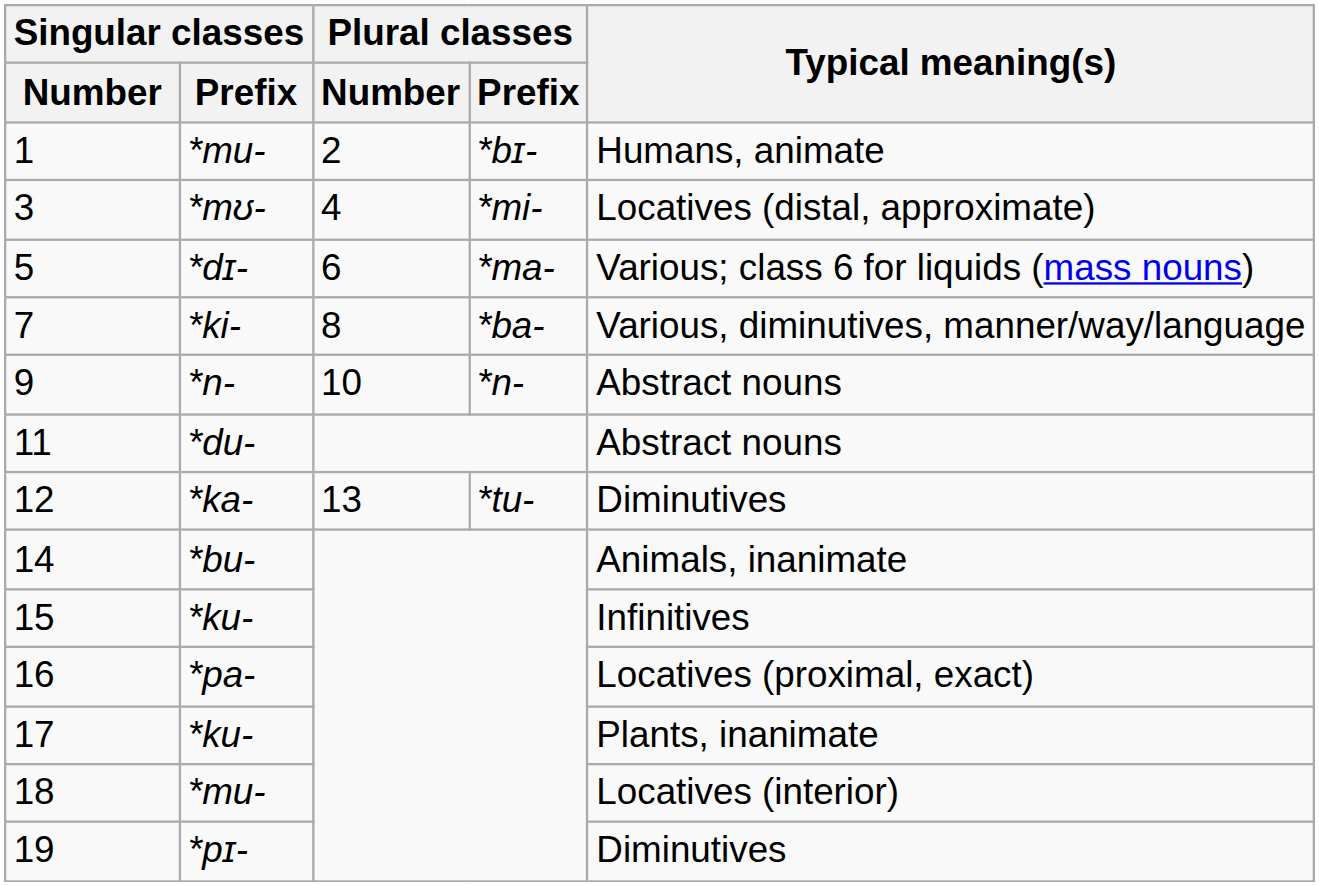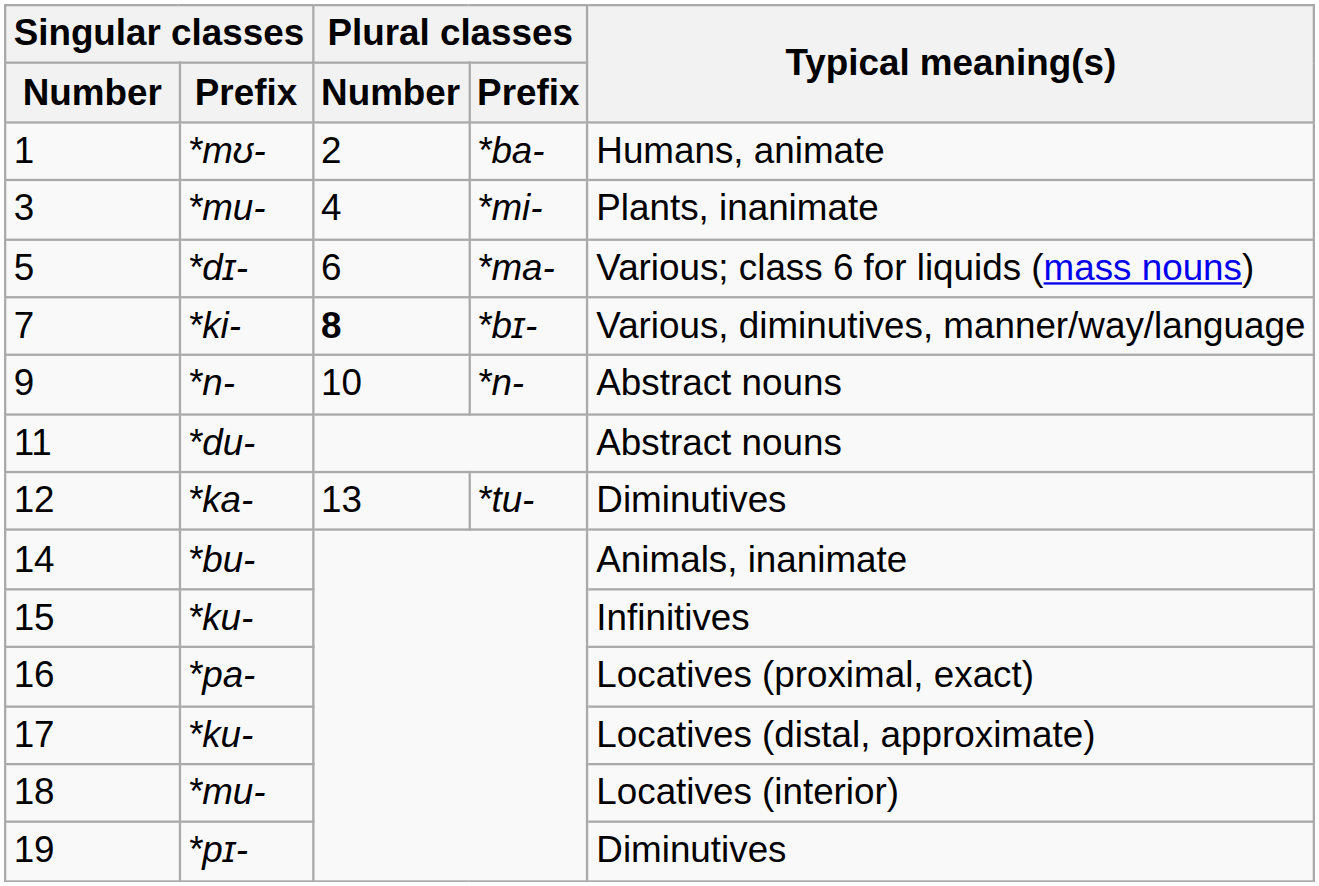 <table class="wikitable">
 <tr>
 <th colspan="2">Singular classes</th>
 <th colspan="2">Plural classes</th>
 <th rowspan="2">Typical meaning(s)</th>
 </tr>
 <tr>
 <th>Number</th>
 <th>Prefix</th>
 <th>Number</th>
 <th>Prefix</th>
 </tr>
 <tr>
 <td>1</td>
-<td><em>*mu-</em></td>
+<td><em>*mʊ-</em></td>
 <td>2</td>
-<td><em>*bɪ-</em></td>
+<td><em>*ba-</em></td>
 <td>Humans, animate</td>
 </tr>
 <tr>
 <td>3</td>
-<td><em>*mʊ-</em></td>
+<td><em>*mu-</em></td>
 <td>4</td>
 <td><em>*mi-</em></td>
-<td>Locatives (distal, approximate)</td>
+<td>Plants, inanimate</td>
 </tr>
 <tr>
 <td>5</td>
 <td><em>*dɪ-</em></td>
 <td>6</td>
 <td><em>*ma-</em></td>
 <td>Various; class 6 for liquids (<a href='#'>mass nouns</a>)</td>
 </tr>
 <tr>
 <td>7</td>
 <td><em>*ki-</em></td>
-<td>8</td>
-<td><em>*ba-</em></td>
+<td><strong>8</strong></td>
+<td><em>*bɪ-</em></td>
 <td>Various, diminutives, manner/way/language</td>
 </tr>
 <tr>
 <td>9</td>
 <td><em>*n-</em></td>
 <td>10</td>
 <td><em>*n-</em></td>
 <td>Abstract nouns</td>
 </tr>
 <tr>
 <td>11</td>
 <td><em>*du-</em></td>
 <td colspan="2"></td>
 <td>Abstract nouns</td>
 </tr>
 <tr>
 <td>12</td>
 <td><em>*ka-</em></td>
 <td>13</td>
 <td><em>*tu-</em></td>
 <td>Diminutives</td>
 </tr>
 <tr>
 <td>14</td>
 <td><em>*bu-</em></td>
 <td colspan="2" rowspan="6"></td>
 <td>Animals, inanimate</td>
 </tr>
 <tr>
 <td>15</td>
 <td><em>*ku-</em></td>
 <td>Infinitives</td>
 </tr>
 <tr>
 <td>16</td>
 <td><em>*pa-</em></td>
 <td>Locatives (proximal, exact)</td>
 </tr>
 <tr>
 <td>17</td>
 <td><em>*ku-</em></td>
-<td>Plants, inanimate</td>
+<td>Locatives (distal, approximate)</td>
 </tr>
 <tr>
 <td>18</td>
 <td><em>*mu-</em></td>
 <td>Locatives (interior)</td>
 </tr>
 <tr>
 <td>19</td>
 <td><em>*pɪ-</em></td>
 <td>Diminutives</td>
 </tr>
 </table>
